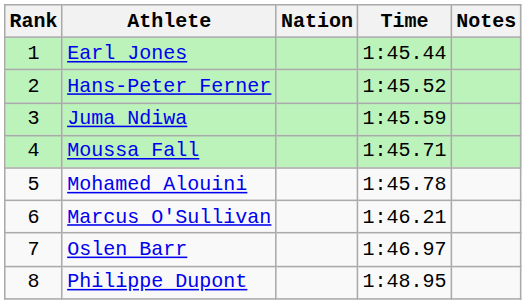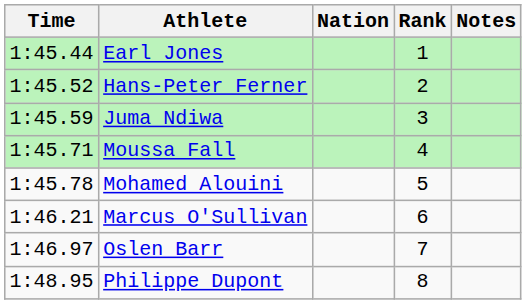 <table class="wikitable sortable" style="text-align:center">
 <tr>
-<th>Rank</th>
+<th>Time</th>
 <th>Athlete</th>
 <th>Nation</th>
-<th>Time</th>
+<th>Rank</th>
 <th>Notes</th>
 </tr>
 <tr style="background:#bbf3bb;">
-<td>1</td>
+<td>1:45.44</td>
 <td align=left><a href='#'>Earl Jones</a></td>
 <td align=left></td>
-<td>1:45.44</td>
+<td>1</td>
 <td></td>
 </tr>
 <tr style="background:#bbf3bb;">
-<td>2</td>
+<td>1:45.52</td>
 <td align=left><a href='#'>Hans-Peter Ferner</a></td>
 <td align=left></td>
-<td>1:45.52</td>
+<td>2</td>
 <td></td>
 </tr>
 <tr style="background:#bbf3bb;">
-<td>3</td>
+<td>1:45.59</td>
 <td align=left><a href='#'>Juma Ndiwa</a></td>
 <td align=left></td>
-<td>1:45.59</td>
+<td>3</td>
 <td></td>
 </tr>
 <tr style="background:#bbf3bb;">
-<td>4</td>
+<td>1:45.71</td>
 <td align=left><a href='#'>Moussa Fall</a></td>
 <td align=left></td>
-<td>1:45.71</td>
+<td>4</td>
 <td></td>
 </tr>
 <tr>
-<td>5</td>
+<td>1:45.78</td>
 <td align=left><a href='#'>Mohamed Alouini</a></td>
 <td align=left></td>
-<td>1:45.78</td>
+<td>5</td>
 <td></td>
 </tr>
 <tr>
-<td>6</td>
+<td>1:46.21</td>
 <td align=left><a href='#'>Marcus O'Sullivan</a></td>
 <td align=left></td>
-<td>1:46.21</td>
+<td>6</td>
 <td></td>
 </tr>
 <tr>
-<td>7</td>
+<td>1:46.97</td>
 <td align=left><a href='#'>Oslen Barr</a></td>
 <td align=left></td>
-<td>1:46.97</td>
+<td>7</td>
 <td></td>
 </tr>
 <tr>
-<td>8</td>
+<td>1:48.95</td>
 <td align=left><a href='#'>Philippe Dupont</a></td>
 <td align=left></td>
-<td>1:48.95</td>
+<td>8</td>
 <td></td>
 </tr>
 </table>
